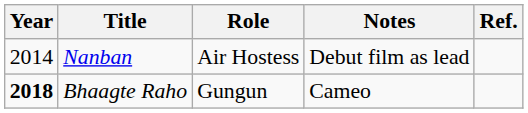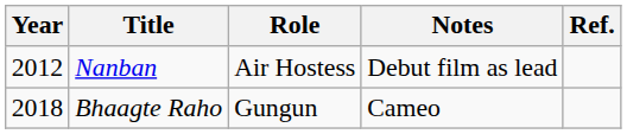 <table class="wikitable sortable">
 <tr>
 <th>Year</th>
 <th>Title</th>
 <th>Role</th>
 <th>Notes</th>
 <th>Ref.</th>
 </tr>
 <tr>
-<td>2014</td>
+<td>2012</td>
 <td><em><a href='#'>Nanban</a></em></td>
 <td>Air Hostess</td>
 <td>Debut film as lead</td>
 <td></td>
 </tr>
 <tr>
-<td><strong>2018</strong></td>
+<td>2018</td>
 <td><em>Bhaagte Raho</em></td>
 <td>Gungun</td>
 <td>Cameo</td>
 <td></td>
 </tr>
 </table>
